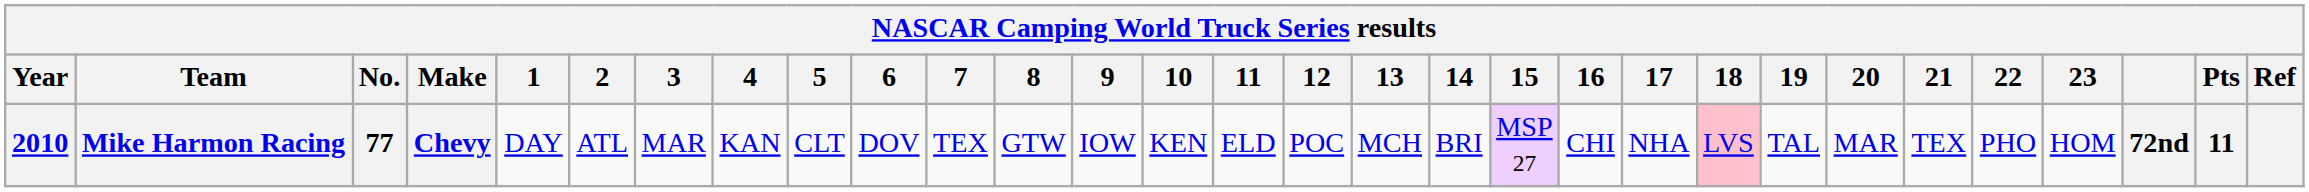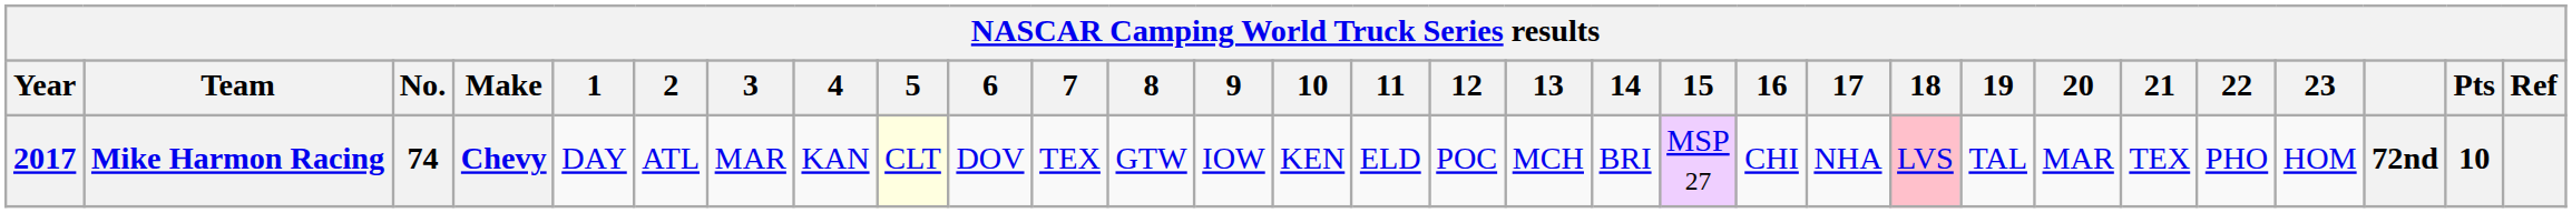 <table class="wikitable" style="text-align:center; font-size:75%">
 <tr>
 <th colspan=45><a href='#'>NASCAR Camping World Truck Series</a> results</th>
 </tr>
 <tr>
 <th>Year</th>
 <th>Team</th>
 <th>No.</th>
 <th>Make</th>
 <th>1</th>
 <th>2</th>
 <th>3</th>
 <th>4</th>
 <th>5</th>
 <th>6</th>
 <th>7</th>
 <th>8</th>
 <th>9</th>
 <th>10</th>
 <th>11</th>
 <th>12</th>
 <th>13</th>
 <th>14</th>
 <th>15</th>
 <th>16</th>
 <th>17</th>
 <th>18</th>
 <th>19</th>
 <th>20</th>
 <th>21</th>
 <th>22</th>
 <th>23</th>
 <th></th>
 <th>Pts</th>
 <th>Ref</th>
 </tr>
 <tr>
-<th><a href='#'>2010</a></th>
+<th><a href='#'>2017</a></th>
 <th><a href='#'>Mike Harmon Racing</a></th>
-<th>77</th>
+<th>74</th>
 <th><a href='#'>Chevy</a></th>
 <td><a href='#'>DAY</a></td>
 <td><a href='#'>ATL</a></td>
 <td><a href='#'>MAR</a></td>
 <td><a href='#'>KAN</a></td>
-<td><a href='#'>CLT</a></td>
+<td style="background: lightyellow;"><a href='#'>CLT</a></td>
 <td><a href='#'>DOV</a></td>
 <td><a href='#'>TEX</a></td>
 <td><a href='#'>GTW</a></td>
 <td><a href='#'>IOW</a></td>
 <td><a href='#'>KEN</a></td>
 <td><a href='#'>ELD</a></td>
 <td><a href='#'>POC</a></td>
 <td><a href='#'>MCH</a></td>
 <td><a href='#'>BRI</a></td>
 <td style="background:#EFCFFF;"><a href='#'>MSP</a><br><small>27</small></td>
 <td><a href='#'>CHI</a></td>
 <td><a href='#'>NHA</a></td>
 <td style="background: pink;"><a href='#'>LVS</a></td>
 <td><a href='#'>TAL</a></td>
 <td><a href='#'>MAR</a></td>
 <td><a href='#'>TEX</a></td>
 <td><a href='#'>PHO</a></td>
 <td><a href='#'>HOM</a></td>
 <th>72nd</th>
-<th>11</th>
+<th>10</th>
 <th></th>
 </tr>
 </table>
